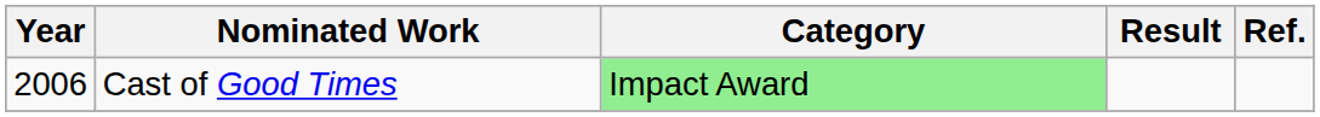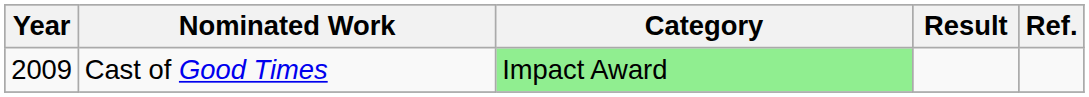 <table class="wikitable" width="50%">
 <tr>
 <th width="5%">Year</th>
 <th width="40%">Nominated Work</th>
 <th width="40%">Category</th>
 <th width="10%">Result</th>
 <th width="5%">Ref.</th>
 </tr>
 <tr>
-<td>2006</td>
+<td>2009</td>
 <td>Cast of <em><a href='#'>Good Times</a></em></td>
 <td style="background: lightgreen;">Impact Award</td>
 <td></td>
 <td></td>
 </tr>
 </table>
